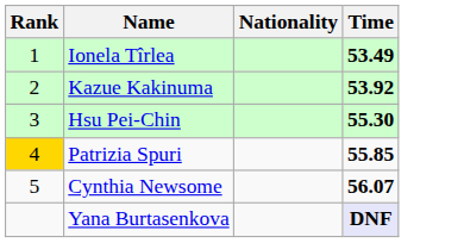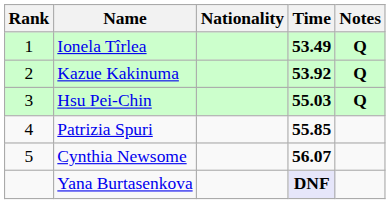 <table class="wikitable sortable" style="text-align:center">
 <tr>
 <th>Rank</th>
 <th>Name</th>
 <th>Nationality</th>
 <th>Time</th>
+<th>Notes</th>
 </tr>
 <tr bgcolor=ccffcc>
 <td>1</td>
 <td align=left><a href='#'>Ionela Tîrlea</a></td>
 <td align=left></td>
 <td><strong>53.49</strong></td>
+<td><strong>Q</strong></td>
 </tr>
 <tr bgcolor=ccffcc>
 <td>2</td>
 <td align=left><a href='#'>Kazue Kakinuma</a></td>
 <td align=left></td>
 <td><strong>53.92</strong></td>
+<td><strong>Q</strong></td>
 </tr>
 <tr bgcolor=ccffcc>
 <td>3</td>
 <td align=left><a href='#'>Hsu Pei-Chin</a></td>
 <td align=left></td>
-<td><strong>55.30</strong></td>
+<td><strong>55.03</strong></td>
+<td><strong>Q</strong></td>
 </tr>
 <tr>
-<td style="background: gold;">4</td>
+<td>4</td>
 <td align=left><a href='#'>Patrizia Spuri</a></td>
 <td align=left></td>
 <td><strong>55.85</strong></td>
+<td></td>
 </tr>
 <tr>
 <td>5</td>
 <td align=left><a href='#'>Cynthia Newsome</a></td>
 <td align=left></td>
 <td><strong>56.07</strong></td>
+<td></td>
 </tr>
 <tr>
 <td></td>
 <td align=left><a href='#'>Yana Burtasenkova</a></td>
 <td align=left></td>
 <td style="background: lavender;"><strong>DNF</strong></td>
+<td></td>
 </tr>
 </table>
